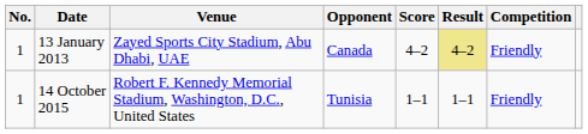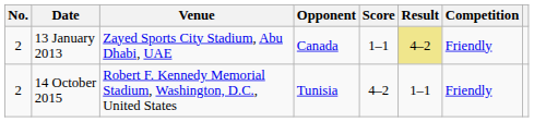 <table class="wikitable sortable">
 <tr>
 <th scope="col">No.</th>
 <th scope="col">Date</th>
 <th scope="col">Venue</th>
 <th scope="col">Opponent</th>
 <th scope="col">Score</th>
 <th scope="col">Result</th>
 <th scope="col">Competition</th>
 <th scope="col" class="unsortable"></th>
 </tr>
 <tr>
-<td align="center">1</td>
+<td align="center">2</td>
 <td>13 January 2013</td>
 <td><a href='#'>Zayed Sports City Stadium</a>, <a href='#'>Abu Dhabi</a>, <a href='#'>UAE</a></td>
 <td> <a href='#'>Canada</a></td>
-<td align="center">4–2</td>
+<td align="center">1–1</td>
 <td align="center" style="background: khaki;">4–2</td>
 <td><a href='#'>Friendly</a></td>
 <td></td>
 </tr>
 <tr>
-<td align="center">1</td>
+<td align="center">2</td>
 <td>14 October 2015</td>
 <td><a href='#'>Robert F. Kennedy Memorial Stadium</a>, <a href='#'>Washington, D.C.</a>, United States</td>
 <td> <a href='#'>Tunisia</a></td>
-<td align="center">1–1</td>
+<td align="center">4–2</td>
 <td align="center">1–1</td>
 <td><a href='#'>Friendly</a></td>
 <td></td>
 </tr>
 </table>
